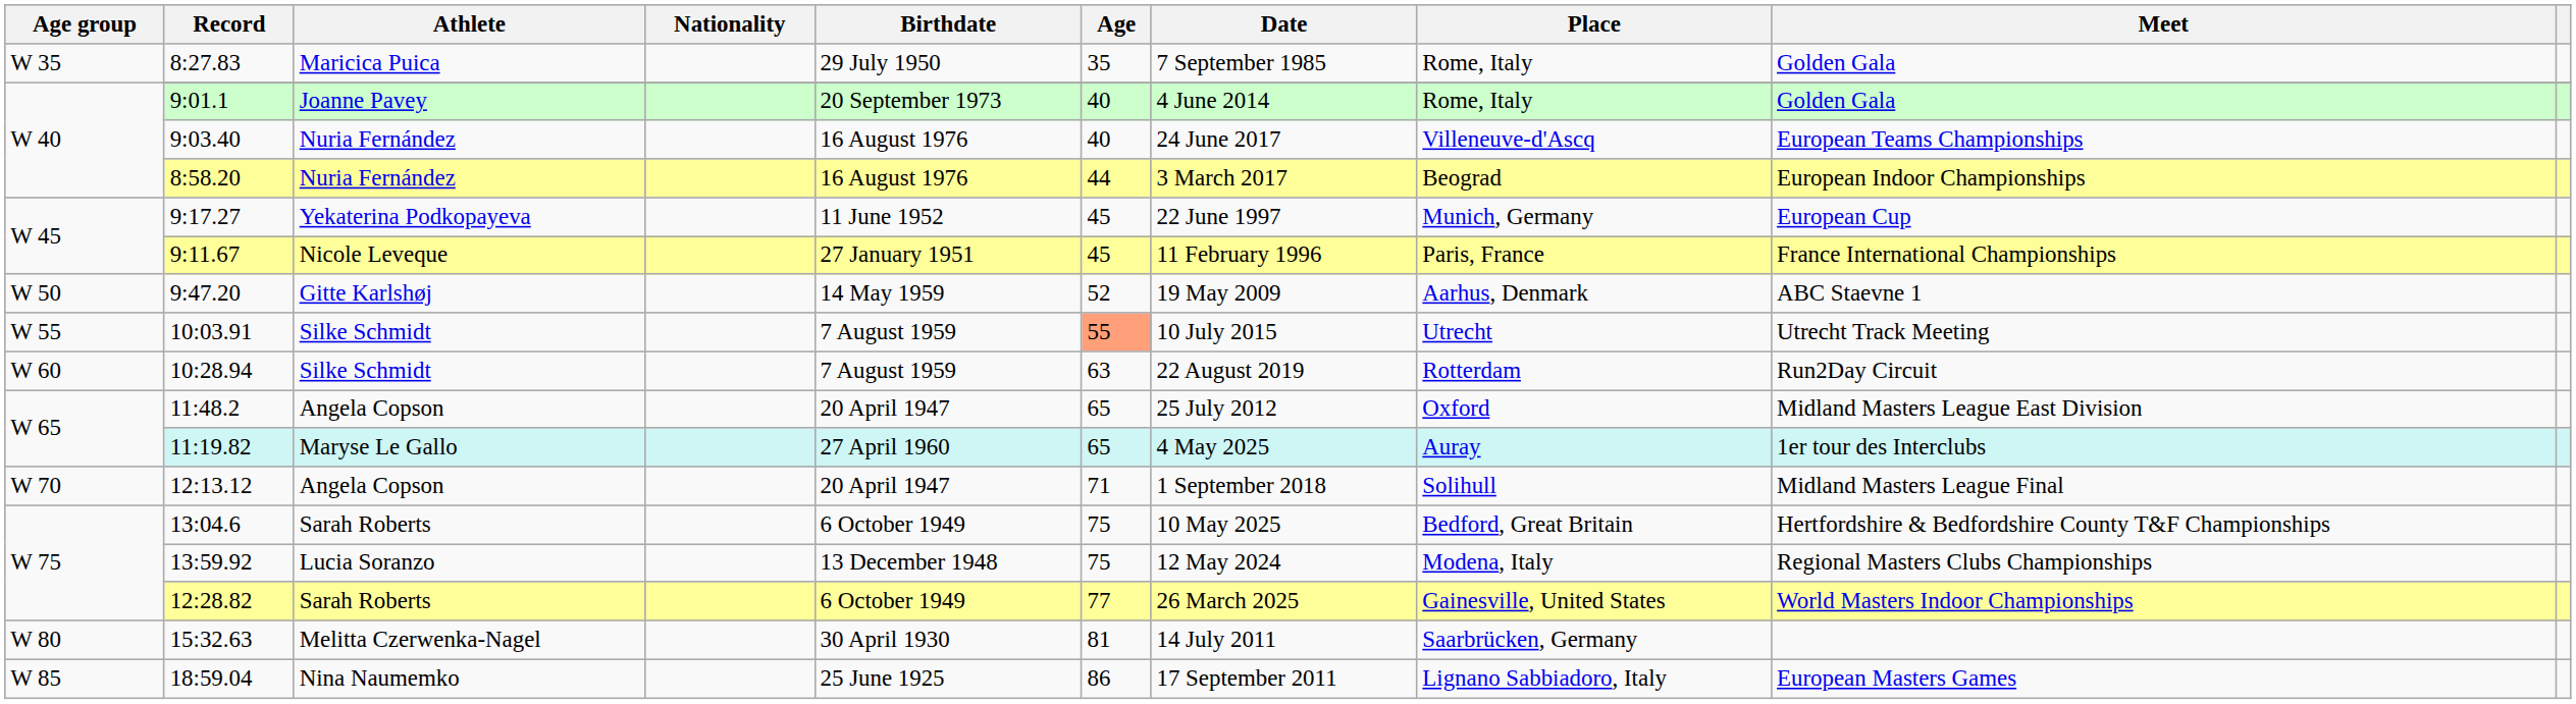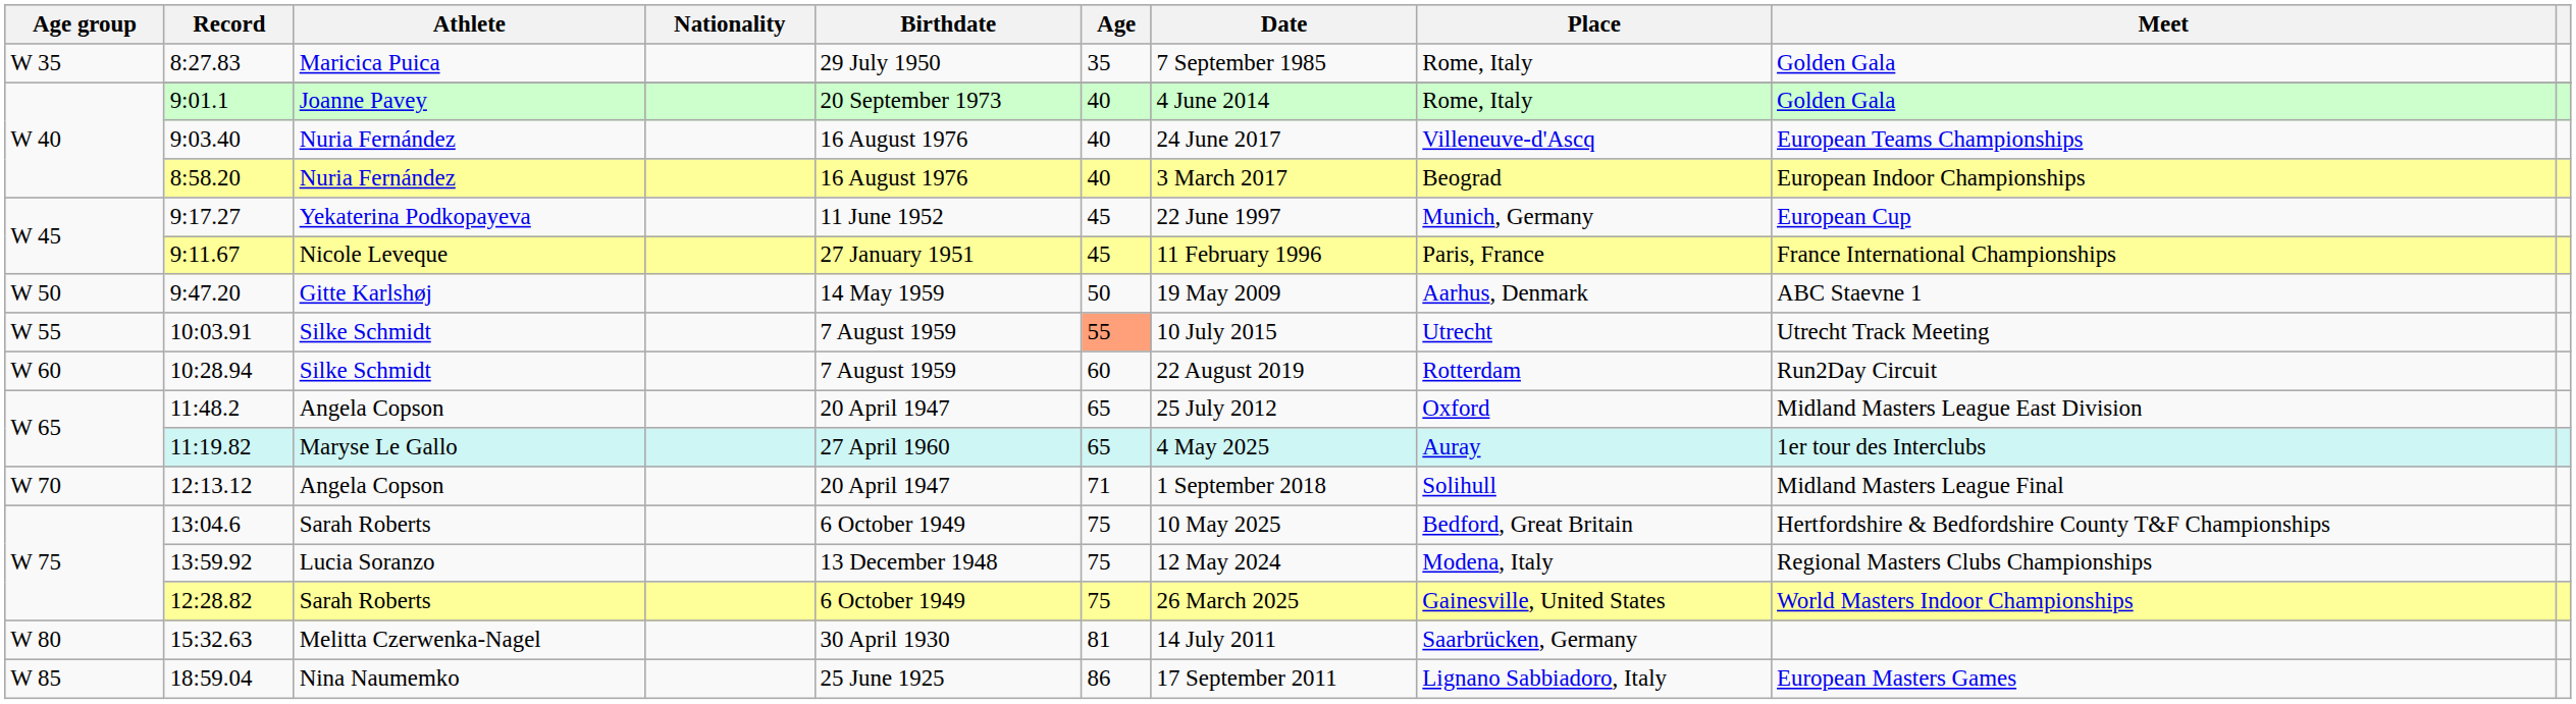 <table class="wikitable" style="font-size:90%; width: 100%;">
 <tr>
 <th>Age group</th>
 <th>Record</th>
 <th>Athlete</th>
 <th>Nationality</th>
 <th>Birthdate</th>
 <th>Age</th>
 <th>Date</th>
 <th>Place</th>
 <th>Meet</th>
 <th></th>
 </tr>
 <tr>
 <td>W 35</td>
 <td>8:27.83</td>
 <td><a href='#'>Maricica Puica</a></td>
 <td></td>
 <td>29 July 1950</td>
 <td>35</td>
 <td>7 September 1985</td>
 <td>Rome, Italy</td>
 <td><a href='#'>Golden Gala</a></td>
 <td></td>
 </tr>
 <tr>
 <td rowspan=4>W 40</td>
 </tr>
 <tr style="background:#cfc;">
 <td>9:01.1 </td>
 <td><a href='#'>Joanne Pavey</a></td>
 <td></td>
 <td>20 September 1973</td>
 <td>40</td>
 <td>4 June 2014</td>
 <td>Rome, Italy</td>
 <td><a href='#'>Golden Gala</a></td>
 <td></td>
 </tr>
 <tr>
 <td>9:03.40</td>
 <td><a href='#'>Nuria Fernández</a></td>
 <td></td>
 <td>16 August 1976</td>
 <td>40</td>
 <td>24 June 2017</td>
 <td><a href='#'>Villeneuve-d'Ascq</a></td>
 <td><a href='#'>European Teams Championships</a></td>
 <td></td>
 </tr>
 <tr style="background:#ff9;">
 <td>8:58.20 </td>
 <td><a href='#'>Nuria Fernández</a></td>
 <td></td>
 <td>16 August 1976</td>
-<td>44</td>
+<td>40</td>
 <td>3 March 2017</td>
 <td>Beograd </td>
 <td>European Indoor Championships</td>
 <td></td>
 </tr>
 <tr>
 <td rowspan=2>W 45</td>
 <td>9:17.27</td>
 <td><a href='#'>Yekaterina Podkopayeva</a></td>
 <td></td>
 <td>11 June 1952</td>
 <td>45</td>
 <td>22 June 1997</td>
 <td><a href='#'>Munich</a>, Germany</td>
 <td><a href='#'>European Cup</a></td>
 <td></td>
 </tr>
 <tr style="background:#ff9;">
 <td>9:11.67 </td>
 <td>Nicole Leveque</td>
 <td></td>
 <td>27 January 1951</td>
 <td>45</td>
 <td>11 February 1996</td>
 <td>Paris, France</td>
 <td>France International Championships</td>
 <td></td>
 </tr>
 <tr>
 <td>W 50</td>
 <td>9:47.20</td>
 <td><a href='#'>Gitte Karlshøj</a></td>
 <td></td>
 <td>14 May 1959</td>
-<td>52</td>
+<td>50</td>
 <td>19 May 2009</td>
 <td><a href='#'>Aarhus</a>, Denmark</td>
 <td>ABC Staevne 1</td>
 <td></td>
 </tr>
 <tr>
 <td>W 55</td>
 <td>10:03.91</td>
 <td><a href='#'>Silke Schmidt</a></td>
 <td></td>
 <td>7 August 1959</td>
 <td style="background: lightsalmon;">55</td>
 <td>10 July 2015</td>
 <td><a href='#'>Utrecht</a> </td>
 <td>Utrecht Track Meeting</td>
 <td></td>
 </tr>
 <tr>
 <td>W 60</td>
 <td>10:28.94</td>
 <td><a href='#'>Silke Schmidt</a></td>
 <td></td>
 <td>7 August 1959</td>
-<td>63</td>
+<td>60</td>
 <td>22 August 2019</td>
 <td><a href='#'>Rotterdam</a> </td>
 <td>Run2Day Circuit</td>
 <td></td>
 </tr>
 <tr>
 <td rowspan=2>W 65</td>
 <td>11:48.2 </td>
 <td>Angela Copson</td>
 <td></td>
 <td>20 April 1947</td>
 <td>65</td>
 <td>25 July 2012</td>
 <td><a href='#'>Oxford</a> </td>
 <td>Midland Masters League East Division</td>
 <td></td>
 </tr>
 <tr style="background:#cef6f5;">
 <td>11:19.82</td>
 <td>Maryse Le Gallo</td>
 <td></td>
 <td>27 April 1960</td>
 <td>65</td>
 <td>4 May 2025</td>
 <td><a href='#'>Auray</a> </td>
 <td>1er tour des Interclubs</td>
 <td></td>
 </tr>
 <tr>
 <td>W 70</td>
 <td>12:13.12</td>
 <td>Angela Copson</td>
 <td></td>
 <td>20 April 1947</td>
 <td>71</td>
 <td>1 September 2018</td>
 <td><a href='#'>Solihull</a> </td>
 <td>Midland Masters League Final</td>
 <td></td>
 </tr>
 <tr>
 <td rowspan="3">W 75</td>
 <td>13:04.6 </td>
 <td>Sarah Roberts</td>
 <td></td>
 <td>6 October 1949</td>
 <td>75</td>
 <td>10 May 2025</td>
 <td><a href='#'>Bedford</a>, Great Britain</td>
 <td>Hertfordshire & Bedfordshire County T&F Championships</td>
 <td></td>
 </tr>
 <tr>
 <td>13:59.92</td>
 <td>Lucia Soranzo</td>
 <td></td>
 <td>13 December 1948</td>
 <td>75</td>
 <td>12 May 2024</td>
 <td><a href='#'>Modena</a>, Italy</td>
 <td>Regional Masters Clubs Championships</td>
 <td></td>
 </tr>
 <tr style="background:#ff9;">
 <td>12:28.82 </td>
 <td>Sarah Roberts</td>
 <td></td>
 <td>6 October 1949</td>
-<td>77</td>
+<td>75</td>
 <td>26 March 2025</td>
 <td><a href='#'>Gainesville</a>, United States</td>
 <td><a href='#'>World Masters Indoor Championships</a></td>
 <td></td>
 </tr>
 <tr>
 <td>W 80</td>
 <td>15:32.63</td>
 <td>Melitta Czerwenka-Nagel</td>
 <td></td>
 <td>30 April 1930</td>
 <td>81</td>
 <td>14 July 2011</td>
 <td><a href='#'>Saarbrücken</a>, Germany</td>
 <td></td>
 <td></td>
 </tr>
 <tr>
 <td>W 85</td>
 <td>18:59.04</td>
 <td>Nina Naumemko</td>
 <td></td>
 <td>25 June 1925</td>
 <td>86</td>
 <td>17 September 2011</td>
 <td><a href='#'>Lignano Sabbiadoro</a>, Italy</td>
 <td><a href='#'>European Masters Games</a></td>
 <td></td>
 </tr>
 </table>
